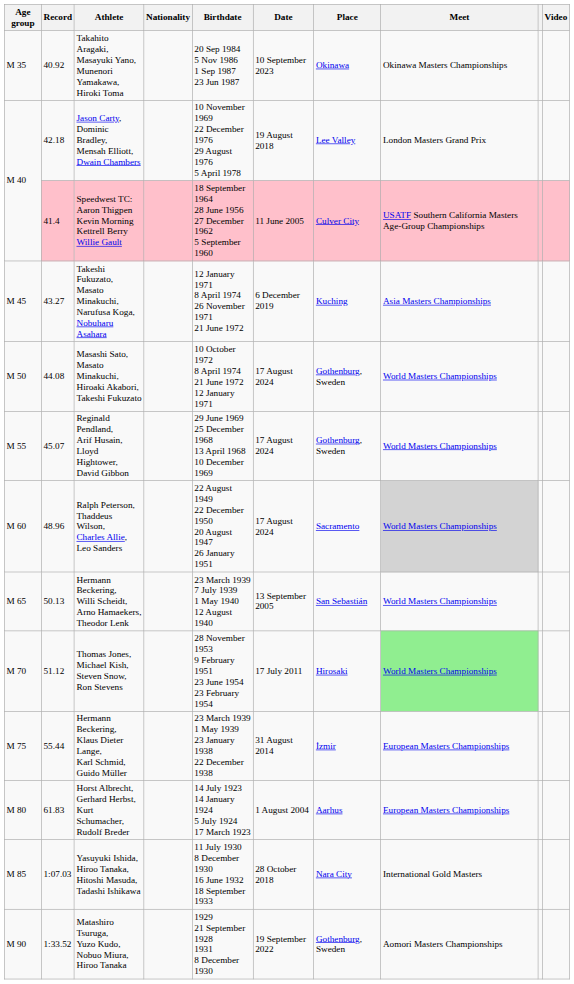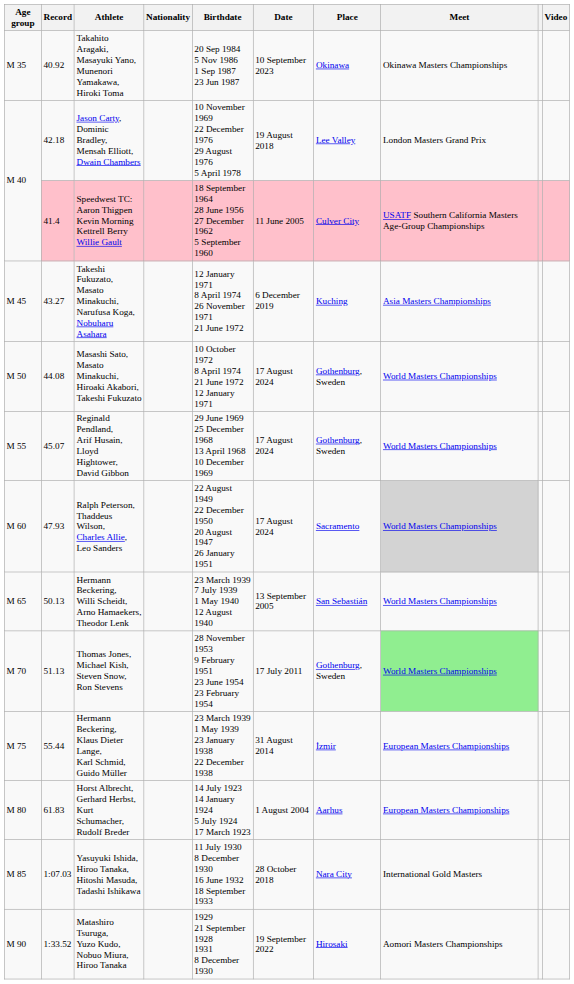 <table class="wikitable" style="font-size:90%; width: 100%;">
 <tr>
 <th>Age group</th>
 <th>Record</th>
 <th>Athlete</th>
 <th>Nationality</th>
 <th>Birthdate</th>
 <th>Date</th>
 <th>Place</th>
 <th>Meet</th>
 <th></th>
 <th>Video</th>
 </tr>
 <tr>
 <td>M 35</td>
 <td>40.92</td>
 <td>Takahito Aragaki,<br>Masayuki Yano,<br>Munenori Yamakawa,<br>Hiroki Toma</td>
 <td></td>
 <td>20 Sep 1984<br>5 Nov 1986<br>1 Sep 1987<br>23 Jun 1987</td>
 <td>10 September 2023</td>
 <td><a href='#'>Okinawa</a> </td>
 <td>Okinawa Masters Championships</td>
 <td></td>
 <td></td>
 </tr>
 <tr>
 <td rowspan=2>M 40</td>
 <td>42.18</td>
 <td><a href='#'>Jason Carty</a>,<br>Dominic Bradley,<br>Mensah Elliott,<br><a href='#'>Dwain Chambers</a></td>
 <td></td>
 <td>10 November 1969<br>22 December 1976<br>29 August 1976<br>5 April 1978</td>
 <td>19 August 2018</td>
 <td><a href='#'>Lee Valley</a> </td>
 <td>London Masters Grand Prix</td>
 <td></td>
 <td></td>
 </tr>
 <tr style="background:pink">
 <td>41.4</td>
 <td>Speedwest TC:<br>Aaron Thigpen<br>Kevin Morning<br>Kettrell Berry<br><a href='#'>Willie Gault</a></td>
 <td></td>
 <td>18 September 1964<br>28 June 1956<br>27 December 1962<br>5 September 1960</td>
 <td>11 June 2005</td>
 <td><a href='#'>Culver City</a> </td>
 <td><a href='#'>USATF</a> Southern California Masters Age-Group Championships</td>
 <td></td>
 <td></td>
 </tr>
 <tr>
 <td>M 45</td>
 <td>43.27</td>
 <td>Takeshi Fukuzato,<br>Masato Minakuchi,<br>Narufusa Koga,<br> <a href='#'>Nobuharu Asahara</a></td>
 <td></td>
 <td>12 January 1971<br> 8 April 1974<br>26 November 1971<br>21 June 1972</td>
 <td>6 December 2019</td>
 <td><a href='#'>Kuching</a> </td>
 <td><a href='#'>Asia Masters Championships</a></td>
 <td></td>
 <td></td>
 </tr>
 <tr>
 <td>M 50</td>
 <td>44.08</td>
 <td>Masashi Sato,<br>Masato Minakuchi,<br>Hiroaki Akabori,<br>Takeshi Fukuzato</td>
 <td></td>
 <td>10 October 1972 <br> 8 April 1974<br>21 June 1972<br>12 January 1971</td>
 <td>17 August 2024</td>
 <td><a href='#'>Gothenburg</a>, Sweden</td>
 <td><a href='#'>World Masters Championships</a></td>
 <td></td>
 <td></td>
 </tr>
 <tr>
 <td>M 55</td>
 <td>45.07</td>
 <td>Reginald Pendland,<br>Arif Husain,<br>Lloyd Hightower,<br>David Gibbon</td>
 <td></td>
 <td>29 June 1969 <br>25 December 1968<br>13 April 1968<br>10 December 1969</td>
 <td>17 August 2024</td>
 <td><a href='#'>Gothenburg</a>, Sweden</td>
 <td><a href='#'>World Masters Championships</a></td>
 <td></td>
 <td></td>
 </tr>
 <tr>
 <td>M 60</td>
-<td>48.96</td>
+<td>47.93</td>
 <td>Ralph Peterson,<br>Thaddeus Wilson,<br><a href='#'>Charles Allie</a>,<br>Leo Sanders</td>
 <td></td>
 <td>22 August 1949<br>22 December 1950<br>20 August 1947<br>26 January 1951</td>
 <td>17 August 2024</td>
 <td><a href='#'>Sacramento</a> </td>
 <td style="background: lightgrey;"><a href='#'>World Masters Championships</a></td>
 <td></td>
 <td></td>
 </tr>
 <tr>
 <td>M 65</td>
 <td>50.13</td>
 <td>Hermann Beckering,<br>Willi Scheidt,<br>Arno Hamaekers,<br>Theodor Lenk</td>
 <td></td>
 <td>23 March 1939<br>7 July 1939<br>1 May 1940<br>12 August 1940</td>
 <td>13 September 2005</td>
 <td><a href='#'>San Sebastián</a> </td>
 <td><a href='#'>World Masters Championships</a></td>
 <td></td>
 <td></td>
 </tr>
 <tr>
 <td>M 70</td>
-<td>51.12</td>
+<td>51.13</td>
 <td>Thomas Jones,<br>Michael Kish,<br>Steven Snow,<br>Ron Stevens</td>
 <td></td>
 <td>28 November 1953<br>9 February 1951<br>23 June 1954<br>23 February 1954</td>
 <td>17 July 2011</td>
-<td><a href='#'>Hirosaki</a> </td>
+<td><a href='#'>Gothenburg</a>, Sweden</td>
 <td style="background: lightgreen;"><a href='#'>World Masters Championships</a></td>
 <td></td>
 </tr>
 <tr>
 <td>M 75</td>
 <td>55.44</td>
 <td>Hermann Beckering,<br>Klaus Dieter Lange,<br>Karl Schmid,<br>Guido Müller</td>
 <td></td>
 <td>23 March 1939<br>1 May 1939<br>23 January 1938<br>22 December 1938</td>
 <td>31 August 2014</td>
 <td><a href='#'>İzmir</a> </td>
 <td><a href='#'>European Masters Championships</a></td>
 <td></td>
 <td></td>
 </tr>
 <tr>
 <td>M 80</td>
 <td>61.83</td>
 <td>Horst Albrecht,<br>Gerhard Herbst,<br>Kurt Schumacher,<br>Rudolf Breder</td>
 <td></td>
 <td>14 July 1923<br>14 January 1924<br>5 July 1924<br>17 March 1923</td>
 <td>1 August 2004</td>
 <td><a href='#'>Aarhus</a> </td>
 <td><a href='#'>European Masters Championships</a></td>
 <td></td>
 <td></td>
 </tr>
 <tr>
 <td>M 85</td>
 <td>1:07.03</td>
 <td>Yasuyuki Ishida,<br>Hiroo Tanaka,<br>Hitoshi Masuda,<br>Tadashi Ishikawa</td>
 <td></td>
 <td>11 July 1930<br>8 December 1930<br>16 June 1932<br>18 September 1933</td>
 <td>28 October 2018</td>
 <td><a href='#'>Nara City</a> </td>
 <td>International Gold Masters</td>
 <td></td>
 <td></td>
 </tr>
 <tr>
 <td>M 90</td>
 <td>1:33.52</td>
 <td>Matashiro Tsuruga,<br>Yuzo Kudo,<br>Nobuo Miura,<br>Hiroo Tanaka</td>
 <td></td>
 <td>1929<br>21 September 1928<br>1931<br>8 December 1930</td>
 <td>19 September 2022</td>
-<td><a href='#'>Gothenburg</a>, Sweden</td>
+<td><a href='#'>Hirosaki</a> </td>
 <td>Aomori Masters Championships</td>
 <td></td>
 <td></td>
 </tr>
 </table>
